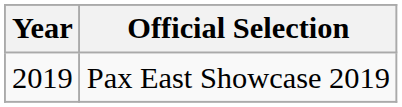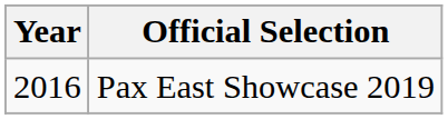 <table class="wikitable">
 <tr>
 <th>Year</th>
 <th>Official Selection</th>
 </tr>
 <tr>
-<td>2019</td>
+<td>2016</td>
 <td>Pax East Showcase 2019</td>
 </tr>
 </table>
